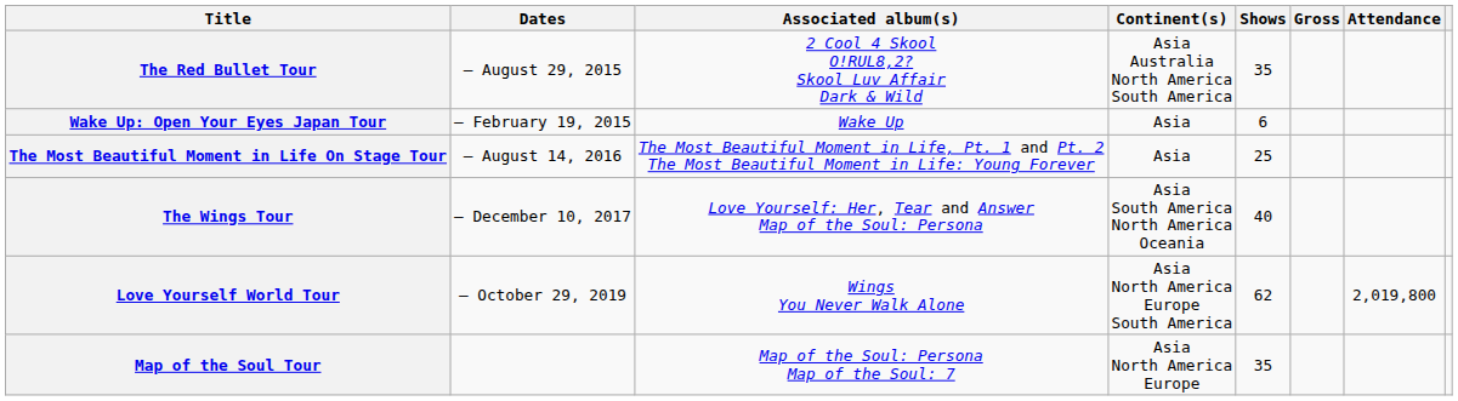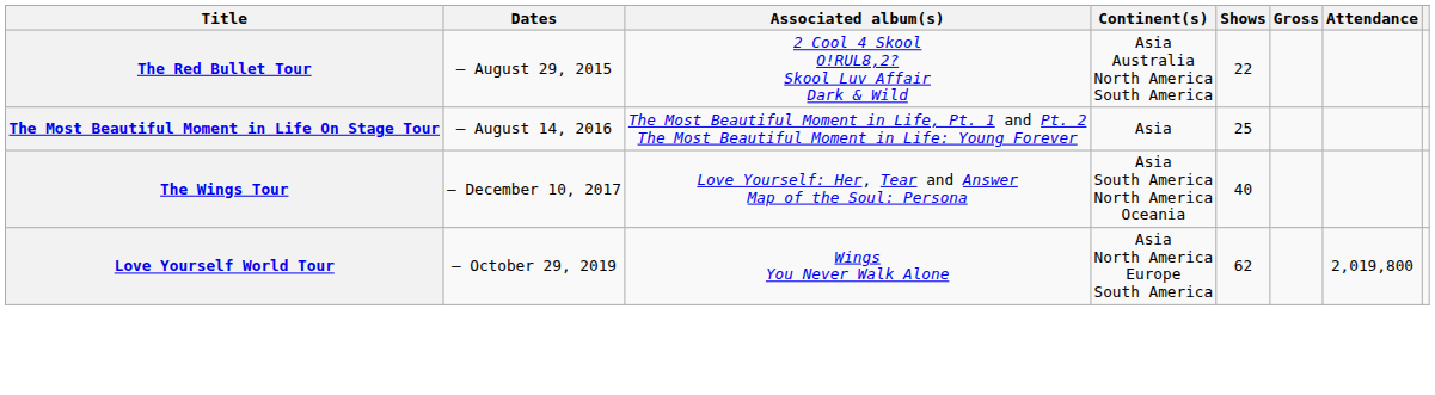 <table class="wikitable sortable plainrowheaders" style="text-align:center;">
 <tr>
 <th scope="col">Title</th>
 <th scope="col">Dates</th>
 <th scope="col">Associated album(s)</th>
 <th scope="col">Continent(s)</th>
 <th scope="col">Shows</th>
 <th scope="col">Gross</th>
 <th scope="col">Attendance</th>
 <th scope="col" class="unsortable"></th>
 </tr>
 <tr>
 <th scope="row"><a href='#'>The Red Bullet Tour</a></th>
 <td> – August 29, 2015</td>
 <td><em><a href='#'>2 Cool 4 Skool</a></em><br><em><a href='#'>O!RUL8,2?</a></em><br><em><a href='#'>Skool Luv Affair</a></em><br><em><a href='#'>Dark & Wild</a></em></td>
 <td>Asia<br>Australia<br>North America<br>South America</td>
-<td>35</td>
-<td></td>
-<td></td>
-<td style="text-align:center;"></td>
-</tr>
-<tr>
-<th scope="row"><a href='#'>Wake Up: Open Your Eyes Japan Tour</a></th>
-<td> – February 19, 2015</td>
-<td><em><a href='#'>Wake Up</a></em></td>
-<td>Asia</td>
-<td>6</td>
+<td>22</td>
 <td></td>
 <td></td>
 <td style="text-align:center;"></td>
 </tr>
 <tr>
 <th scope="row"><a href='#'>The Most Beautiful Moment in Life On Stage Tour</a></th>
 <td> – August 14, 2016</td>
 <td><em><a href='#'>The Most Beautiful Moment in Life, Pt. 1</a></em> and <em><a href='#'>Pt. 2</a></em><br><em><a href='#'>The Most Beautiful Moment in Life: Young Forever</a></em></td>
 <td> Asia</td>
 <td>25</td>
 <td></td>
 <td></td>
 <td style="text-align:center;"></td>
 </tr>
 <tr>
 <th scope="row"><a href='#'>The Wings Tour</a></th>
 <td> – December 10, 2017</td>
 <td><em><a href='#'>Love Yourself: Her</a></em>, <em><a href='#'>Tear</a></em> and <em><a href='#'>Answer</a></em><br><em><a href='#'>Map of the Soul: Persona</a></em></td>
 <td> Asia<br>South America<br>North America<br>Oceania</td>
 <td>40</td>
 <td></td>
 <td></td>
 <td style="text-align:center;"></td>
 </tr>
 <tr>
 <th scope="row"><a href='#'>Love Yourself World Tour</a></th>
 <td> – October 29, 2019</td>
 <td><em><a href='#'>Wings</a></em><br><em><a href='#'>You Never Walk Alone</a></em></td>
 <td>Asia<br>North America<br>Europe<br>South America</td>
 <td>62</td>
 <td></td>
 <td>2,019,800</td>
 <td style="text-align:center;"></td>
 </tr>
-<tr>
-<th scope="row"><a href='#'>Map of the Soul Tour</a></th>
-<td></td>
-<td><em><a href='#'>Map of the Soul: Persona</a></em><br><em><a href='#'>Map of the Soul: 7</a></em></td>
-<td>Asia<br>North America<br>Europe</td>
-<td>35</td>
-<td></td>
-<td></td>
-<td style="text-align:center;"></td>
-</tr>
 </table>
